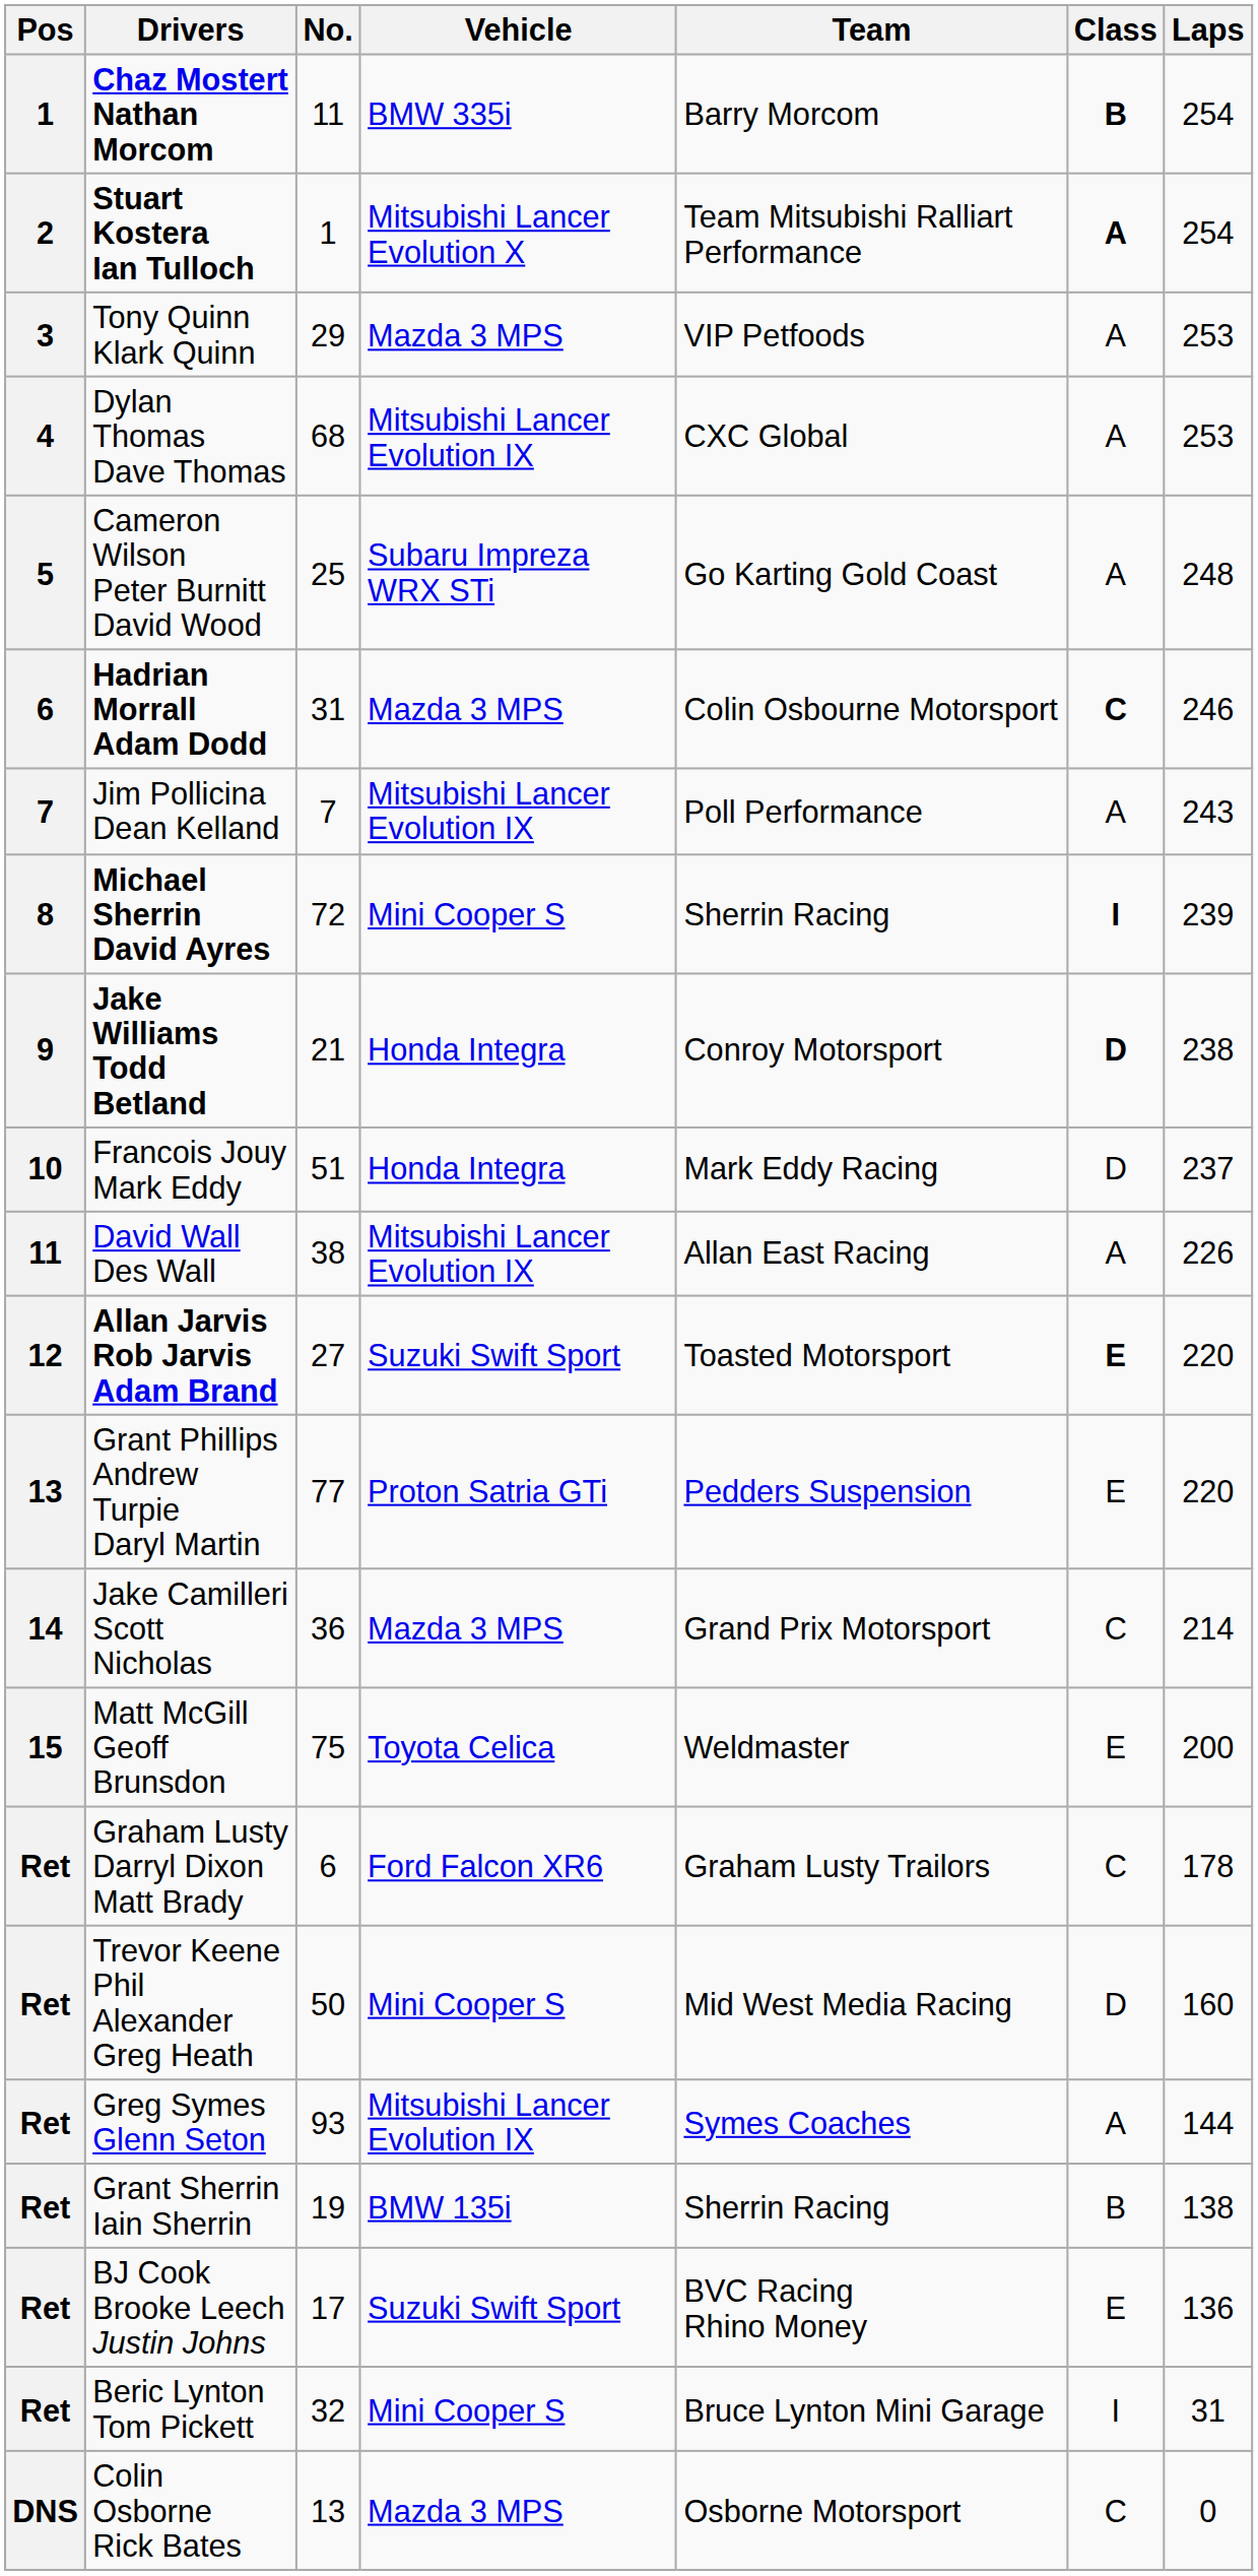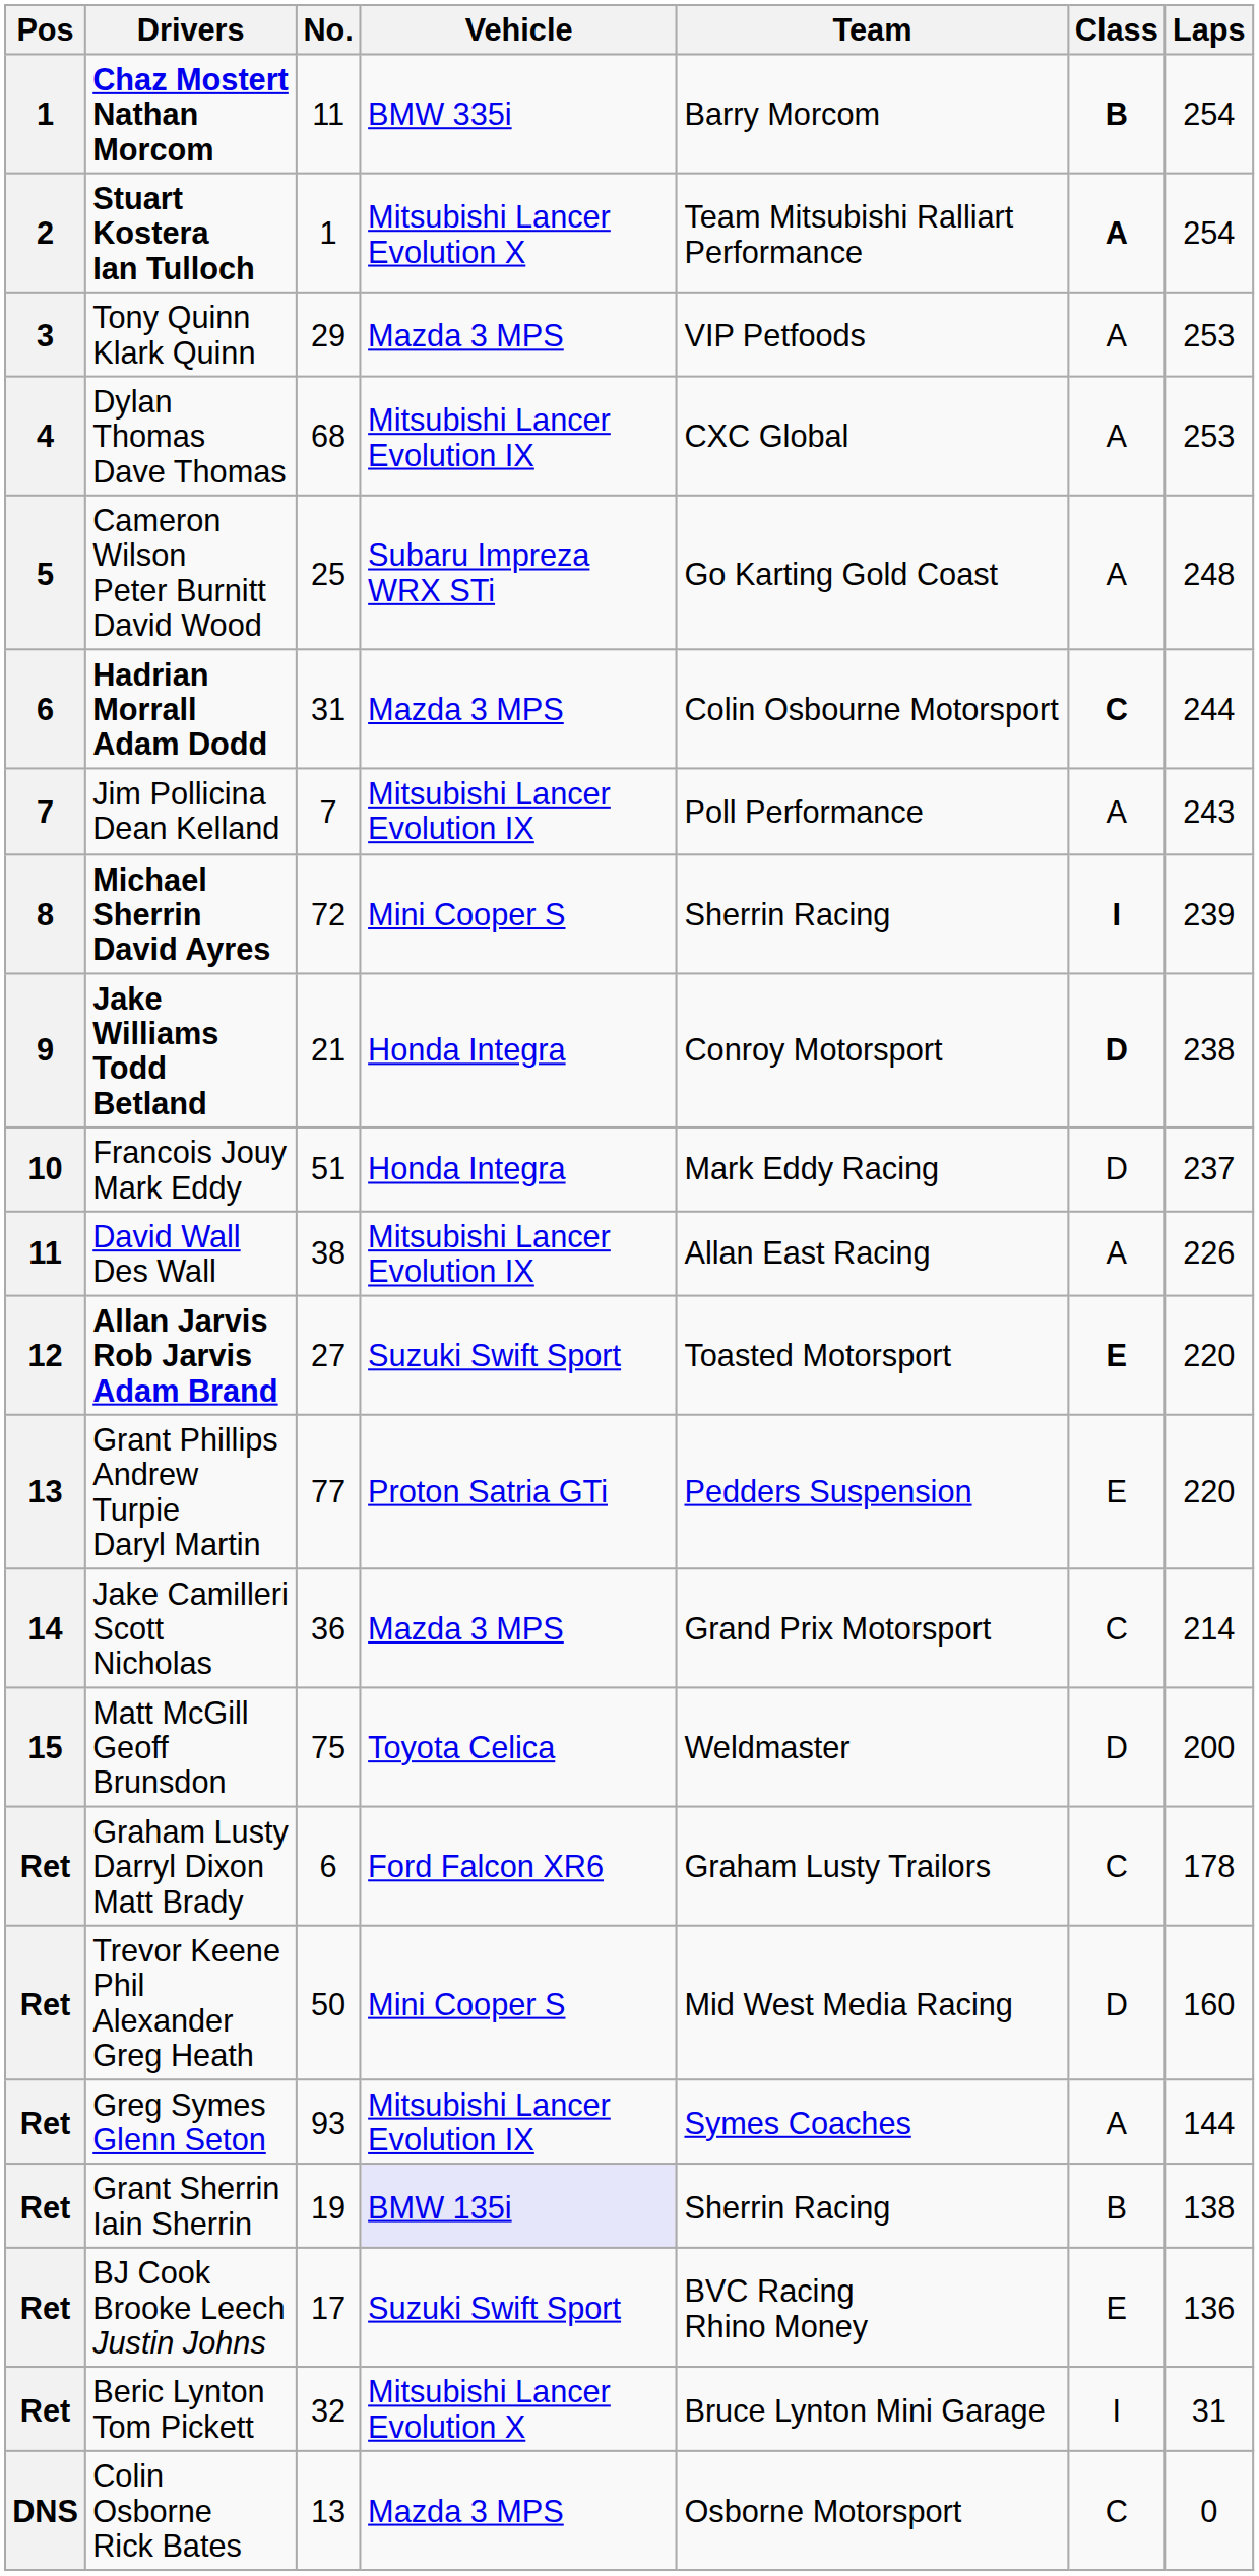 <table class="wikitable" style="font-size:95%">
 <tr style="font-weight:bold">
 <th>Pos</th>
 <th>Drivers</th>
 <th>No.</th>
 <th>Vehicle</th>
 <th>Team</th>
 <th>Class</th>
 <th>Laps</th>
 </tr>
 <tr>
 <th>1</th>
 <td><strong><a href='#'>Chaz Mostert</a><br>Nathan Morcom</strong></td>
 <td align="center">11</td>
 <td><a href='#'>BMW 335i</a></td>
 <td>Barry Morcom</td>
 <td align="center"><strong>B</strong></td>
 <td align="center">254</td>
 </tr>
 <tr>
 <th>2</th>
 <td><strong>Stuart Kostera<br>Ian Tulloch</strong></td>
 <td align="center">1</td>
 <td><a href='#'>Mitsubishi Lancer Evolution X</a></td>
 <td>Team Mitsubishi Ralliart Performance</td>
 <td align="center"><strong>A</strong></td>
 <td align="center">254</td>
 </tr>
 <tr>
 <th>3</th>
 <td>Tony Quinn<br>Klark Quinn</td>
 <td align="center">29</td>
 <td><a href='#'>Mazda 3 MPS</a></td>
 <td>VIP Petfoods</td>
 <td align="center">A</td>
 <td align="center">253</td>
 </tr>
 <tr>
 <th>4</th>
 <td>Dylan Thomas<br>Dave Thomas</td>
 <td align="center">68</td>
 <td><a href='#'>Mitsubishi Lancer Evolution IX</a></td>
 <td>CXC Global</td>
 <td align="center">A</td>
 <td align="center">253</td>
 </tr>
 <tr>
 <th>5</th>
 <td>Cameron Wilson<br>Peter Burnitt<br>David Wood</td>
 <td align="center">25</td>
 <td><a href='#'>Subaru Impreza WRX STi</a></td>
 <td>Go Karting Gold Coast</td>
 <td align="center">A</td>
 <td align="center">248</td>
 </tr>
 <tr>
 <th>6</th>
 <td><strong>Hadrian Morrall<br>Adam Dodd</strong></td>
 <td align="center">31</td>
 <td><a href='#'>Mazda 3 MPS</a></td>
 <td>Colin Osbourne Motorsport</td>
 <td align="center"><strong>C</strong></td>
-<td align="center">246</td>
+<td align="center">244</td>
 </tr>
 <tr>
 <th>7</th>
 <td>Jim Pollicina<br>Dean Kelland</td>
 <td align="center">7</td>
 <td><a href='#'>Mitsubishi Lancer Evolution IX</a></td>
 <td>Poll Performance</td>
 <td align="center">A</td>
 <td align="center">243</td>
 </tr>
 <tr>
 <th>8</th>
 <td><strong>Michael Sherrin<br>David Ayres</strong></td>
 <td align="center">72</td>
 <td><a href='#'>Mini Cooper S</a></td>
 <td>Sherrin Racing</td>
 <td align="center"><strong>I</strong></td>
 <td align="center">239</td>
 </tr>
 <tr>
 <th>9</th>
 <td><strong>Jake Williams<br>Todd Betland</strong></td>
 <td align="center">21</td>
 <td><a href='#'>Honda Integra</a></td>
 <td>Conroy Motorsport</td>
 <td align="center"><strong>D</strong></td>
 <td align="center">238</td>
 </tr>
 <tr>
 <th>10</th>
 <td>Francois Jouy<br>Mark Eddy</td>
 <td align="center">51</td>
 <td><a href='#'>Honda Integra</a></td>
 <td>Mark Eddy Racing</td>
 <td align="center">D</td>
 <td align="center">237</td>
 </tr>
 <tr>
 <th>11</th>
 <td><a href='#'>David Wall</a><br>Des Wall</td>
 <td align="center">38</td>
 <td><a href='#'>Mitsubishi Lancer Evolution IX</a></td>
 <td>Allan East Racing</td>
 <td align="center">A</td>
 <td align="center">226</td>
 </tr>
 <tr>
 <th>12</th>
 <td><strong>Allan Jarvis<br>Rob Jarvis<br><a href='#'>Adam Brand</a></strong></td>
 <td align="center">27</td>
 <td><a href='#'>Suzuki Swift Sport</a></td>
 <td>Toasted Motorsport</td>
 <td align="center"><strong>E</strong></td>
 <td align="center">220</td>
 </tr>
 <tr>
 <th>13</th>
 <td>Grant Phillips<br>Andrew Turpie<br>Daryl Martin</td>
 <td align="center">77</td>
 <td><a href='#'>Proton Satria GTi</a></td>
 <td><a href='#'>Pedders Suspension</a></td>
 <td align="center">E</td>
 <td align="center">220</td>
 </tr>
 <tr>
 <th>14</th>
 <td>Jake Camilleri<br>Scott Nicholas</td>
 <td align="center">36</td>
 <td><a href='#'>Mazda 3 MPS</a></td>
 <td>Grand Prix Motorsport</td>
 <td align="center">C</td>
 <td align="center">214</td>
 </tr>
 <tr>
 <th>15</th>
 <td>Matt McGill<br>Geoff Brunsdon</td>
 <td align="center">75</td>
 <td><a href='#'>Toyota Celica</a></td>
 <td>Weldmaster</td>
-<td align="center">E</td>
+<td align="center">D</td>
 <td align="center">200</td>
 </tr>
 <tr>
 <th>Ret</th>
 <td>Graham Lusty<br>Darryl Dixon<br>Matt Brady</td>
 <td align="center">6</td>
 <td><a href='#'>Ford Falcon XR6</a></td>
 <td>Graham Lusty Trailors</td>
 <td align="center">C</td>
 <td align="center">178</td>
 </tr>
 <tr>
 <th>Ret</th>
 <td>Trevor Keene<br>Phil Alexander<br>Greg Heath</td>
 <td align="center">50</td>
 <td><a href='#'>Mini Cooper S</a></td>
 <td>Mid West Media Racing</td>
 <td align="center">D</td>
 <td align="center">160</td>
 </tr>
 <tr>
 <th>Ret</th>
 <td>Greg Symes<br><a href='#'>Glenn Seton</a></td>
 <td align="center">93</td>
 <td><a href='#'>Mitsubishi Lancer Evolution IX</a></td>
 <td><a href='#'>Symes Coaches</a></td>
 <td align="center">A</td>
 <td align="center">144</td>
 </tr>
 <tr>
 <th>Ret</th>
 <td>Grant Sherrin<br>Iain Sherrin</td>
 <td align="center">19</td>
-<td><a href='#'>BMW 135i</a></td>
+<td style="background: lavender;"><a href='#'>BMW 135i</a></td>
 <td>Sherrin Racing</td>
 <td align="center">B</td>
 <td align="center">138</td>
 </tr>
 <tr>
 <th>Ret</th>
 <td>BJ Cook<br>Brooke Leech<br><em>Justin Johns</em></td>
 <td align="center">17</td>
 <td><a href='#'>Suzuki Swift Sport</a></td>
 <td>BVC Racing<br>Rhino Money</td>
 <td align="center">E</td>
 <td align="center">136</td>
 </tr>
 <tr>
 <th>Ret</th>
 <td>Beric Lynton<br>Tom Pickett</td>
 <td align="center">32</td>
-<td><a href='#'>Mini Cooper S</a></td>
+<td><a href='#'>Mitsubishi Lancer Evolution X</a></td>
 <td>Bruce Lynton Mini Garage</td>
 <td align="center">I</td>
 <td align="center">31</td>
 </tr>
 <tr>
 <th>DNS</th>
 <td>Colin Osborne<br>Rick Bates</td>
 <td align="center">13</td>
 <td><a href='#'>Mazda 3 MPS</a></td>
 <td>Osborne Motorsport</td>
 <td align="center">C</td>
 <td align="center">0</td>
 </tr>
 </table>
